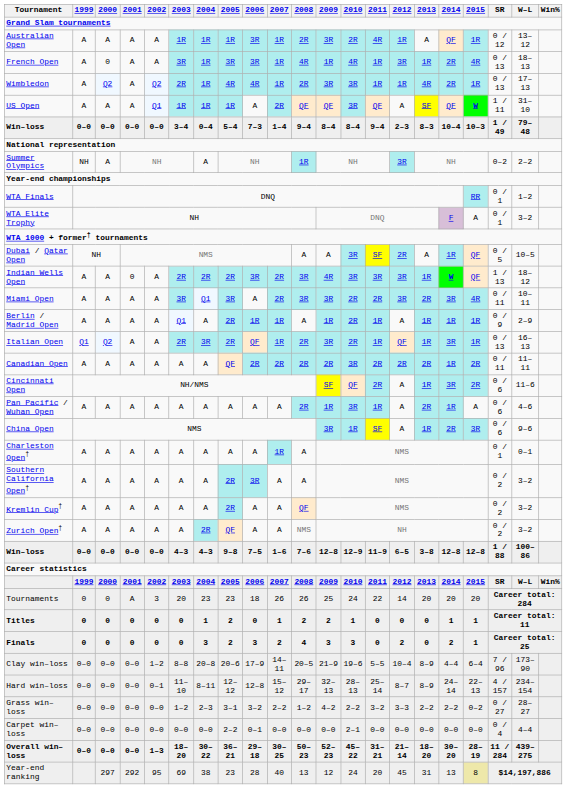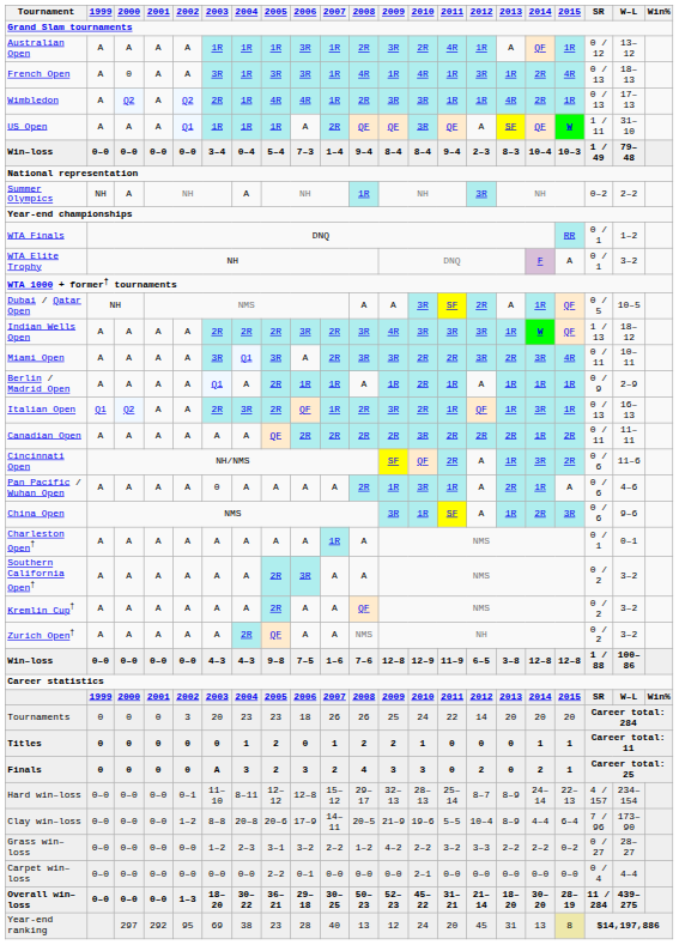 <table class="wikitable nowrap" style=text-align:center;font-size:95%>
 <tr>
 <th width=140>Tournament</th>
 <th><a href='#'>1999</a></th>
 <th width="38"><a href='#'>2000</a></th>
 <th width=38><a href='#'>2001</a></th>
 <th width=38><a href='#'>2002</a></th>
 <th width=38><a href='#'>2003</a></th>
 <th width=38><a href='#'>2004</a></th>
 <th width=38><a href='#'>2005</a></th>
 <th width=38><a href='#'>2006</a></th>
 <th width=38><a href='#'>2007</a></th>
 <th width=38><a href='#'>2008</a></th>
 <th width=38><a href='#'>2009</a></th>
 <th width=38><a href='#'>2010</a></th>
 <th width=38><a href='#'>2011</a></th>
 <th width=38><a href='#'>2012</a></th>
 <th width=38><a href='#'>2013</a></th>
 <th width=38><a href='#'>2014</a></th>
 <th width=38><a href='#'>2015</a></th>
 <th width=50>SR</th>
 <th width=50>W–L</th>
 <th>Win%</th>
 </tr>
 <tr>
 <td colspan="21" align="left"><strong><a href='#'>Grand Slam tournaments</a></strong></td>
 </tr>
 <tr>
 <td align=left><a href='#'>Australian Open</a></td>
 <td>A</td>
 <td>A</td>
 <td>A</td>
 <td>A</td>
 <td bgcolor=afeeee><a href='#'>1R</a></td>
 <td bgcolor=afeeee><a href='#'>1R</a></td>
 <td bgcolor=afeeee><a href='#'>1R</a></td>
 <td bgcolor=afeeee><a href='#'>3R</a></td>
 <td bgcolor=afeeee><a href='#'>1R</a></td>
 <td bgcolor=afeeee><a href='#'>2R</a></td>
 <td bgcolor=afeeee><a href='#'>3R</a></td>
 <td bgcolor=afeeee><a href='#'>2R</a></td>
 <td bgcolor=afeeee><a href='#'>4R</a></td>
 <td bgcolor=afeeee><a href='#'>1R</a></td>
 <td>A</td>
 <td bgcolor=ffebcd><a href='#'>QF</a></td>
 <td bgcolor=afeeee><a href='#'>1R</a></td>
 <td>0 / 12</td>
 <td>13–12</td>
 <td></td>
 </tr>
 <tr>
 <td align=left><a href='#'>French Open</a></td>
 <td>A</td>
 <td>0</td>
 <td>A</td>
 <td>A</td>
 <td bgcolor=afeeee><a href='#'>3R</a></td>
 <td bgcolor=afeeee><a href='#'>1R</a></td>
 <td bgcolor=afeeee><a href='#'>3R</a></td>
 <td bgcolor=afeeee><a href='#'>3R</a></td>
 <td bgcolor=afeeee><a href='#'>1R</a></td>
 <td bgcolor=afeeee><a href='#'>4R</a></td>
 <td bgcolor=afeeee><a href='#'>1R</a></td>
 <td bgcolor=afeeee><a href='#'>4R</a></td>
 <td bgcolor=afeeee><a href='#'>1R</a></td>
 <td bgcolor=afeeee><a href='#'>3R</a></td>
 <td bgcolor=afeeee><a href='#'>1R</a></td>
 <td bgcolor=afeeee><a href='#'>2R</a></td>
 <td bgcolor=afeeee><a href='#'>4R</a></td>
 <td>0 / 13</td>
 <td>18–13</td>
 <td></td>
 </tr>
 <tr>
 <td align=left><a href='#'>Wimbledon</a></td>
 <td>A</td>
 <td bgcolor="f0f8ff"><a href='#'>Q2</a></td>
 <td>A</td>
 <td bgcolor=f0f8ff><a href='#'>Q2</a></td>
 <td bgcolor=afeeee><a href='#'>2R</a></td>
 <td bgcolor=afeeee><a href='#'>1R</a></td>
 <td bgcolor=afeeee><a href='#'>4R</a></td>
 <td bgcolor=afeeee><a href='#'>4R</a></td>
 <td bgcolor=afeeee><a href='#'>1R</a></td>
 <td bgcolor=afeeee><a href='#'>2R</a></td>
 <td bgcolor=afeeee><a href='#'>3R</a></td>
 <td bgcolor=afeeee><a href='#'>3R</a></td>
 <td bgcolor=afeeee><a href='#'>1R</a></td>
 <td bgcolor=afeeee><a href='#'>1R</a></td>
 <td bgcolor=afeeee><a href='#'>4R</a></td>
 <td bgcolor=afeeee><a href='#'>2R</a></td>
 <td bgcolor=afeeee><a href='#'>1R</a></td>
 <td>0 / 13</td>
 <td>17–13</td>
 <td></td>
 </tr>
 <tr>
 <td align=left><a href='#'>US Open</a></td>
 <td>A</td>
 <td>A</td>
 <td>A</td>
 <td bgcolor=f0f8ff><a href='#'>Q1</a></td>
 <td bgcolor=afeeee><a href='#'>1R</a></td>
 <td bgcolor=afeeee><a href='#'>1R</a></td>
 <td bgcolor=afeeee><a href='#'>1R</a></td>
 <td>A</td>
 <td bgcolor=afeeee><a href='#'>2R</a></td>
 <td bgcolor=ffebcd><a href='#'>QF</a></td>
 <td bgcolor=ffebcd><a href='#'>QF</a></td>
 <td bgcolor=afeeee><a href='#'>3R</a></td>
 <td bgcolor=ffebcd><a href='#'>QF</a></td>
 <td>A</td>
 <td bgcolor=yellow><a href='#'>SF</a></td>
 <td bgcolor=ffebcd><a href='#'>QF</a></td>
 <td bgcolor=lime><strong><a href='#'>W</a></strong></td>
 <td>1 / 11</td>
 <td>31–10</td>
 <td></td>
 </tr>
 <tr style=background:#efefef;font-weight:bold>
 <td style="text-align:left">Win–loss</td>
 <td>0–0</td>
 <td>0–0</td>
 <td>0–0</td>
 <td>0–0</td>
 <td>3–4</td>
 <td>0–4</td>
 <td>5–4</td>
 <td>7–3</td>
 <td>1–4</td>
 <td>9–4</td>
 <td>8–4</td>
 <td>8–4</td>
 <td>9–4</td>
 <td>2–3</td>
 <td>8–3</td>
 <td>10–4</td>
 <td>10–3</td>
 <td>1 / 49</td>
 <td>79–48</td>
 <td></td>
 </tr>
 <tr>
 <td colspan="21" align="left"><strong>National representation</strong></td>
 </tr>
 <tr>
 <td align=left><a href='#'>Summer Olympics</a></td>
 <td>NH</td>
 <td>A</td>
 <td colspan=3 style=color:#767676>NH</td>
 <td>A</td>
 <td colspan=3 style=color:#767676>NH</td>
 <td bgcolor=afeeee><a href='#'>1R</a></td>
 <td colspan=3 style=color:#767676>NH</td>
 <td bgcolor=afeeee><a href='#'>3R</a></td>
 <td colspan=3 style=color:#767676>NH</td>
 <td>0–2</td>
 <td>2–2</td>
 <td></td>
 </tr>
 <tr>
 <td colspan="21" align="left"><strong>Year-end championships</strong></td>
 </tr>
 <tr>
 <td align=left><a href='#'>WTA Finals</a></td>
 <td colspan="16">DNQ</td>
 <td bgcolor=afeeee><a href='#'>RR</a></td>
 <td>0 / 1</td>
 <td>1–2</td>
 <td></td>
 </tr>
 <tr>
 <td align=left><a href='#'>WTA Elite Trophy</a></td>
 <td colspan="10">NH</td>
 <td colspan="5" style=color:#767676>DNQ</td>
 <td bgcolor=thistle><a href='#'>F</a></td>
 <td>A</td>
 <td>0 / 1</td>
 <td>3–2</td>
 <td></td>
 </tr>
 <tr>
 <td colspan="21" align="left"><strong><a href='#'>WTA 1000</a> + former<sup>†</sup> tournaments</strong></td>
 </tr>
 <tr>
 <td align="left"><a href='#'>Dubai</a> / <a href='#'>Qatar Open</a></td>
 <td colspan="2">NH</td>
 <td colspan="7" style="color:#767676">NMS</td>
 <td>A</td>
 <td>A</td>
 <td bgcolor="afeeee"><a href='#'>3R</a></td>
 <td bgcolor="yellow"><a href='#'>SF</a></td>
 <td bgcolor="afeeee"><a href='#'>2R</a></td>
 <td>A</td>
 <td bgcolor="afeeee"><a href='#'>1R</a></td>
 <td bgcolor="ffebcd"><a href='#'>QF</a></td>
 <td>0 / 5</td>
 <td>10–5</td>
 <td></td>
 </tr>
 <tr>
 <td align=left><a href='#'>Indian Wells Open</a></td>
 <td>A</td>
 <td>A</td>
-<td>0</td>
+<td>A</td>
 <td>A</td>
 <td bgcolor=afeeee><a href='#'>2R</a></td>
 <td bgcolor=afeeee><a href='#'>2R</a></td>
 <td bgcolor=afeeee><a href='#'>2R</a></td>
 <td bgcolor=afeeee><a href='#'>3R</a></td>
 <td bgcolor=afeeee><a href='#'>2R</a></td>
 <td bgcolor=afeeee><a href='#'>3R</a></td>
 <td bgcolor=afeeee><a href='#'>4R</a></td>
 <td bgcolor=afeeee><a href='#'>3R</a></td>
 <td bgcolor=afeeee><a href='#'>3R</a></td>
 <td bgcolor=afeeee><a href='#'>3R</a></td>
 <td bgcolor=afeeee><a href='#'>1R</a></td>
 <td bgcolor=lime><a href='#'><strong>W</strong></a></td>
 <td bgcolor=ffebcd><a href='#'>QF</a></td>
 <td>1 / 13</td>
 <td>18–12</td>
 <td></td>
 </tr>
 <tr>
 <td align=left><a href='#'>Miami Open</a></td>
 <td>A</td>
 <td>A</td>
 <td>A</td>
 <td>A</td>
 <td bgcolor=afeeee><a href='#'>3R</a></td>
 <td bgcolor=f0f8ff><a href='#'>Q1</a></td>
 <td bgcolor=afeeee><a href='#'>3R</a></td>
 <td>A</td>
 <td bgcolor=afeeee><a href='#'>2R</a></td>
 <td bgcolor=afeeee><a href='#'>3R</a></td>
 <td bgcolor=afeeee><a href='#'>3R</a></td>
 <td bgcolor=afeeee><a href='#'>2R</a></td>
 <td bgcolor=afeeee><a href='#'>2R</a></td>
 <td bgcolor=afeeee><a href='#'>3R</a></td>
 <td bgcolor=afeeee><a href='#'>2R</a></td>
 <td bgcolor=afeeee><a href='#'>3R</a></td>
 <td bgcolor=afeeee><a href='#'>4R</a></td>
 <td>0 / 11</td>
 <td>10–11</td>
 <td></td>
 </tr>
 <tr>
 <td align=left><a href='#'>Berlin</a> / <a href='#'>Madrid Open</a></td>
 <td>A</td>
 <td>A</td>
 <td>A</td>
 <td>A</td>
 <td bgcolor=f0f8ff><a href='#'>Q1</a></td>
 <td>A</td>
 <td bgcolor=afeeee><a href='#'>2R</a></td>
 <td bgcolor=afeeee><a href='#'>1R</a></td>
 <td bgcolor=afeeee><a href='#'>1R</a></td>
 <td>A</td>
 <td bgcolor=afeeee><a href='#'>1R</a></td>
 <td bgcolor=afeeee><a href='#'>2R</a></td>
 <td bgcolor=afeeee><a href='#'>1R</a></td>
 <td>A</td>
 <td bgcolor=afeeee><a href='#'>1R</a></td>
 <td bgcolor=afeeee><a href='#'>1R</a></td>
 <td bgcolor=afeeee><a href='#'>1R</a></td>
 <td>0 / 9</td>
 <td>2–9</td>
 <td></td>
 </tr>
 <tr>
 <td align="left"><a href='#'>Italian Open</a></td>
 <td><a href='#'>Q1</a></td>
 <td bgcolor="f0f8ff"><a href='#'>Q2</a></td>
 <td>A</td>
 <td>A</td>
 <td bgcolor="afeeee"><a href='#'>2R</a></td>
 <td bgcolor="afeeee"><a href='#'>3R</a></td>
 <td bgcolor="afeeee"><a href='#'>2R</a></td>
 <td bgcolor="ffebcd"><a href='#'>QF</a></td>
 <td bgcolor="afeeee"><a href='#'>1R</a></td>
 <td bgcolor="afeeee"><a href='#'>2R</a></td>
 <td bgcolor="afeeee"><a href='#'>3R</a></td>
 <td bgcolor="afeeee"><a href='#'>2R</a></td>
 <td bgcolor="afeeee"><a href='#'>1R</a></td>
 <td bgcolor="ffebcd"><a href='#'>QF</a></td>
 <td bgcolor="afeeee"><a href='#'>1R</a></td>
 <td bgcolor="afeeee"><a href='#'>3R</a></td>
 <td bgcolor="afeeee"><a href='#'>1R</a></td>
 <td>0 / 13</td>
 <td>16–13</td>
 <td></td>
 </tr>
 <tr>
 <td align="left"><a href='#'>Canadian Open</a></td>
 <td>A</td>
 <td>A</td>
 <td>A</td>
 <td>A</td>
 <td>A</td>
 <td>A</td>
 <td bgcolor="ffebcd"><a href='#'>QF</a></td>
 <td bgcolor="afeeee"><a href='#'>2R</a></td>
 <td bgcolor="afeeee"><a href='#'>2R</a></td>
 <td bgcolor="afeeee"><a href='#'>2R</a></td>
 <td bgcolor="afeeee"><a href='#'>2R</a></td>
 <td bgcolor="afeeee"><a href='#'>3R</a></td>
 <td bgcolor="afeeee"><a href='#'>2R</a></td>
 <td bgcolor="afeeee"><a href='#'>2R</a></td>
 <td bgcolor="afeeee"><a href='#'>2R</a></td>
 <td bgcolor="afeeee"><a href='#'>1R</a></td>
 <td bgcolor="afeeee"><a href='#'>2R</a></td>
 <td>0 / 11</td>
 <td>11–11</td>
 <td></td>
 </tr>
 <tr>
 <td align="left"><a href='#'>Cincinnati Open</a></td>
 <td colspan="10">NH/NMS</td>
 <td bgcolor="yellow"><a href='#'>SF</a></td>
 <td bgcolor="ffebcd"><a href='#'>QF</a></td>
 <td bgcolor="afeeee"><a href='#'>2R</a></td>
 <td>A</td>
 <td bgcolor="afeeee"><a href='#'>1R</a></td>
 <td bgcolor="afeeee"><a href='#'>3R</a></td>
 <td bgcolor="afeeee"><a href='#'>2R</a></td>
 <td>0 / 6</td>
 <td>11–6</td>
 <td></td>
 </tr>
 <tr>
 <td align="left"><a href='#'>Pan Pacific</a> / <a href='#'>Wuhan Open</a></td>
 <td>A</td>
 <td>A</td>
 <td>A</td>
 <td>A</td>
-<td>A</td>
+<td>0</td>
 <td>A</td>
 <td>A</td>
 <td>A</td>
 <td>A</td>
 <td bgcolor="afeeee"><a href='#'>2R</a></td>
 <td bgcolor="afeeee"><a href='#'>1R</a></td>
 <td bgcolor="afeeee"><a href='#'>3R</a></td>
 <td bgcolor="afeeee"><a href='#'>1R</a></td>
 <td>A</td>
 <td bgcolor="afeeee"><a href='#'>2R</a></td>
 <td bgcolor="afeeee"><a href='#'>1R</a></td>
 <td>A</td>
 <td>0 / 6</td>
 <td>4–6</td>
 <td></td>
 </tr>
 <tr>
 <td align="left"><a href='#'>China Open</a></td>
 <td colspan="10">NMS</td>
 <td bgcolor="afeeee"><a href='#'>3R</a></td>
 <td bgcolor="afeeee"><a href='#'>1R</a></td>
 <td bgcolor="yellow"><a href='#'>SF</a></td>
 <td>A</td>
 <td bgcolor="afeeee"><a href='#'>1R</a></td>
 <td bgcolor="afeeee"><a href='#'>2R</a></td>
 <td bgcolor="afeeee"><a href='#'>3R</a></td>
 <td>0 / 6</td>
 <td>9–6</td>
 <td></td>
 </tr>
 <tr>
 <td align="left"><a href='#'>Charleston Open</a><sup>†</sup></td>
 <td>A</td>
 <td>A</td>
 <td>A</td>
 <td>A</td>
 <td>A</td>
 <td>A</td>
 <td>A</td>
 <td>A</td>
 <td bgcolor=afeeee><a href='#'>1R</a></td>
 <td>A</td>
 <td colspan="7" style=color:#767676>NMS</td>
 <td>0 / 1</td>
 <td>0–1</td>
 <td></td>
 </tr>
 <tr>
 <td align="left"><a href='#'>Southern California Open</a><sup>†</sup></td>
 <td>A</td>
 <td>A</td>
 <td>A</td>
 <td>A</td>
 <td>A</td>
 <td>A</td>
 <td bgcolor=afeeee><a href='#'>2R</a></td>
 <td bgcolor=afeeee><a href='#'>3R</a></td>
 <td>A</td>
 <td>A</td>
 <td colspan="7" style=color:#767676>NMS</td>
 <td>0 / 2</td>
 <td>3–2</td>
 <td></td>
 </tr>
 <tr>
 <td align="left"><a href='#'>Kremlin Cup</a><sup>†</sup></td>
 <td>A</td>
 <td>A</td>
 <td>A</td>
 <td>A</td>
 <td>A</td>
 <td>A</td>
 <td bgcolor=afeeee><a href='#'>2R</a></td>
 <td>A</td>
 <td>A</td>
 <td bgcolor=ffebcd><a href='#'>QF</a></td>
 <td colspan="7" style=color:#767676>NMS</td>
 <td>0 / 2</td>
 <td>3–2</td>
 <td></td>
 </tr>
 <tr>
 <td align="left"><a href='#'>Zurich Open</a><sup>†</sup></td>
 <td>A</td>
 <td>A</td>
 <td>A</td>
 <td>A</td>
 <td>A</td>
 <td bgcolor=afeeee><a href='#'>2R</a></td>
 <td bgcolor=ffebcd><a href='#'>QF</a></td>
 <td>A</td>
 <td>A</td>
 <td style=color:#767676>NMS</td>
 <td colspan="7" style=color:#767676>NH</td>
 <td>0 / 2</td>
 <td>3–2</td>
 <td></td>
 </tr>
 <tr style="background:#efefef;font-weight:bold">
 <td align=left>Win–loss</td>
 <td>0–0</td>
 <td>0–0</td>
 <td>0–0</td>
 <td>0–0</td>
 <td>4–3</td>
 <td>4–3</td>
 <td>9–8</td>
 <td>7–5</td>
 <td>1–6</td>
 <td>7–6</td>
 <td>12–8</td>
 <td>12–9</td>
 <td>11–9</td>
 <td>6–5</td>
 <td>3–8</td>
 <td>12–8</td>
 <td>12–8</td>
 <td>1 / 88</td>
 <td>100–86</td>
 <td></td>
 </tr>
 <tr>
 <td colspan="21" align="left"><strong>Career statistics</strong></td>
 </tr>
 <tr style="background:#efefef;font-weight:bold">
 <td></td>
 <td><a href='#'>1999</a></td>
 <td><a href='#'>2000</a></td>
 <td><a href='#'>2001</a></td>
 <td><a href='#'>2002</a></td>
 <td><a href='#'>2003</a></td>
 <td><a href='#'>2004</a></td>
 <td><a href='#'>2005</a></td>
 <td><a href='#'>2006</a></td>
 <td><a href='#'>2007</a></td>
 <td><a href='#'>2008</a></td>
 <td><a href='#'>2009</a></td>
 <td><a href='#'>2010</a></td>
 <td><a href='#'>2011</a></td>
 <td><a href='#'>2012</a></td>
 <td><a href='#'>2013</a></td>
 <td><a href='#'>2014</a></td>
 <td><a href='#'>2015</a></td>
 <td>SR</td>
 <td>W–L</td>
 <td>Win%</td>
 </tr>
 <tr bgcolor=efefef>
 <td style="text-align:left">Tournaments</td>
 <td>0</td>
 <td>0</td>
-<td>A</td>
+<td>0</td>
 <td>3</td>
 <td>20</td>
 <td>23</td>
 <td>23</td>
 <td>18</td>
 <td>26</td>
 <td>26</td>
 <td>25</td>
 <td>24</td>
 <td>22</td>
 <td>14</td>
 <td>20</td>
 <td>20</td>
 <td>20</td>
 <td colspan="3"><strong>Career total: 284</strong></td>
 </tr>
 <tr style="background:#efefef;font-weight:bold">
 <td style="text-align:left">Titles</td>
 <td>0</td>
 <td>0</td>
 <td>0</td>
 <td>0</td>
 <td>0</td>
 <td>1</td>
 <td>2</td>
 <td>0</td>
 <td>1</td>
 <td>2</td>
 <td>2</td>
 <td>1</td>
 <td>0</td>
 <td>0</td>
 <td>0</td>
 <td>1</td>
 <td>1</td>
 <td colspan="3">Career total: 11</td>
 </tr>
 <tr style="background:#efefef;font-weight:bold">
 <td style="text-align:left">Finals</td>
 <td>0</td>
 <td>0</td>
 <td>0</td>
 <td>0</td>
-<td>0</td>
+<td>A</td>
 <td>3</td>
 <td>2</td>
 <td>3</td>
 <td>2</td>
 <td>4</td>
 <td>3</td>
 <td>3</td>
 <td>0</td>
 <td>2</td>
 <td>0</td>
 <td>2</td>
 <td>1</td>
 <td colspan="3">Career total: 25</td>
+</tr>
+<tr bgcolor=efefef>
+<td align=left>Hard win–loss</td>
+<td>0–0</td>
+<td>0–0</td>
+<td>0–0</td>
+<td>0–1</td>
+<td>11–10</td>
+<td>8–11</td>
+<td>12–12</td>
+<td>12–8</td>
+<td>15–12</td>
+<td>29–17</td>
+<td>32–13</td>
+<td>28–13</td>
+<td>25–14</td>
+<td>8–7</td>
+<td>8–9</td>
+<td>24–14</td>
+<td>22–13</td>
+<td>4 / 157</td>
+<td>234–154</td>
+<td></td>
 </tr>
 <tr bgcolor=efefef>
 <td align=left>Clay win–loss</td>
 <td>0–0</td>
 <td>0–0</td>
 <td>0–0</td>
 <td>1–2</td>
 <td>8–8</td>
 <td>20–8</td>
 <td>20–6</td>
 <td>17–9</td>
 <td>14–11</td>
 <td>20–5</td>
 <td>21–9</td>
 <td>19–6</td>
 <td>5–5</td>
 <td>10–4</td>
 <td>8–9</td>
 <td>4–4</td>
 <td>6–4</td>
 <td>7 / 96</td>
 <td>173–90</td>
-<td></td>
-</tr>
-<tr bgcolor=efefef>
-<td align=left>Hard win–loss</td>
-<td>0–0</td>
-<td>0–0</td>
-<td>0–0</td>
-<td>0–1</td>
-<td>11–10</td>
-<td>8–11</td>
-<td>12–12</td>
-<td>12–8</td>
-<td>15–12</td>
-<td>29–17</td>
-<td>32–13</td>
-<td>28–13</td>
-<td>25–14</td>
-<td>8–7</td>
-<td>8–9</td>
-<td>24–14</td>
-<td>22–13</td>
-<td>4 / 157</td>
-<td>234–154</td>
 <td></td>
 </tr>
 <tr bgcolor=efefef>
 <td align=left>Grass win–loss</td>
 <td>0–0</td>
 <td>0–0</td>
 <td>0–0</td>
 <td>0–0</td>
 <td>1–2</td>
 <td>2–3</td>
 <td>3–1</td>
 <td>3–2</td>
 <td>2–2</td>
 <td>1–2</td>
 <td>4–2</td>
 <td>2–2</td>
 <td>3–2</td>
 <td>3–3</td>
 <td>2–2</td>
 <td>2–2</td>
 <td>0–2</td>
 <td>0 / 27</td>
 <td>28–27</td>
 <td></td>
 </tr>
 <tr bgcolor=efefef>
 <td align=left>Carpet win–loss</td>
 <td>0–0</td>
 <td>0–0</td>
 <td>0–0</td>
 <td>0–0</td>
 <td>0–0</td>
 <td>0–0</td>
 <td>2–2</td>
 <td>0–1</td>
 <td>0–0</td>
 <td>0–0</td>
 <td>0–0</td>
 <td>2–1</td>
 <td>0–0</td>
 <td>0–0</td>
 <td>0–0</td>
 <td>0–0</td>
 <td>0–0</td>
 <td>0 / 4</td>
 <td>4–4</td>
 <td></td>
 </tr>
 <tr style="background:#efefef;font-weight:bold">
 <td style="text-align:left">Overall win–loss</td>
 <td>0–0</td>
 <td>0–0</td>
 <td>0–0</td>
 <td>1–3</td>
 <td>18–20</td>
 <td>30–22</td>
 <td>36–21</td>
 <td>29–18</td>
 <td>30–25</td>
 <td>50–23</td>
 <td>52–23</td>
 <td>45–22</td>
 <td>31–21</td>
 <td>21–14</td>
 <td>18–20</td>
 <td>30–20</td>
 <td>28–19</td>
 <td>11 / 284</td>
 <td>439–275</td>
 <td></td>
 </tr>
 <tr bgcolor="efefef">
 <td align="left">Year-end ranking</td>
 <td></td>
 <td>297</td>
 <td>292</td>
 <td>95</td>
 <td>69</td>
 <td>38</td>
 <td>23</td>
 <td>28</td>
 <td>40</td>
 <td>13</td>
 <td>12</td>
 <td>24</td>
 <td>20</td>
 <td>45</td>
 <td>31</td>
 <td>13</td>
 <td bgcolor="eee8AA">8</td>
 <td colspan="3"><strong>$14,197,886</strong></td>
 </tr>
 </table>
